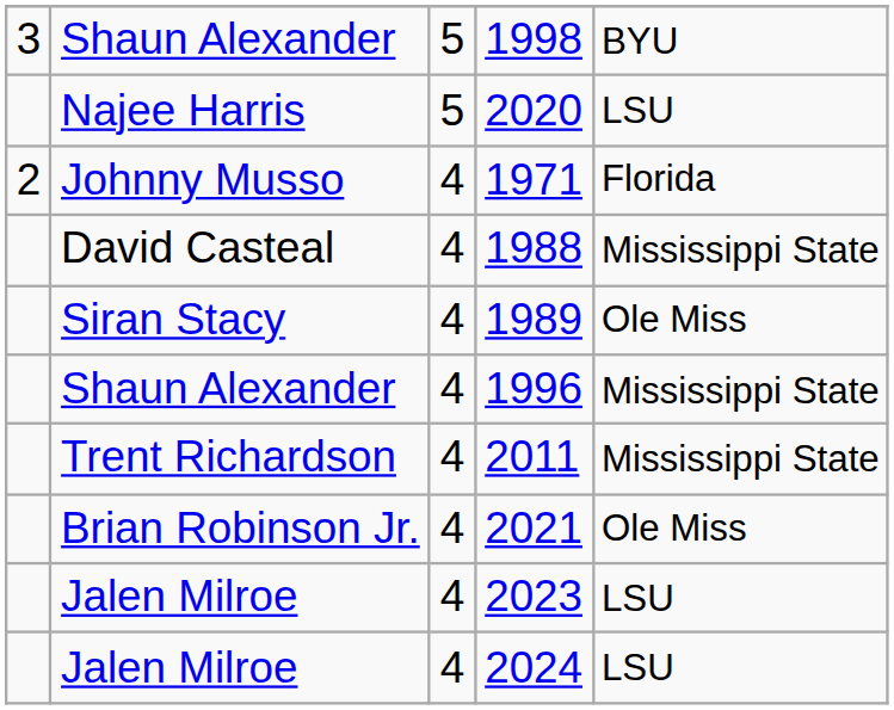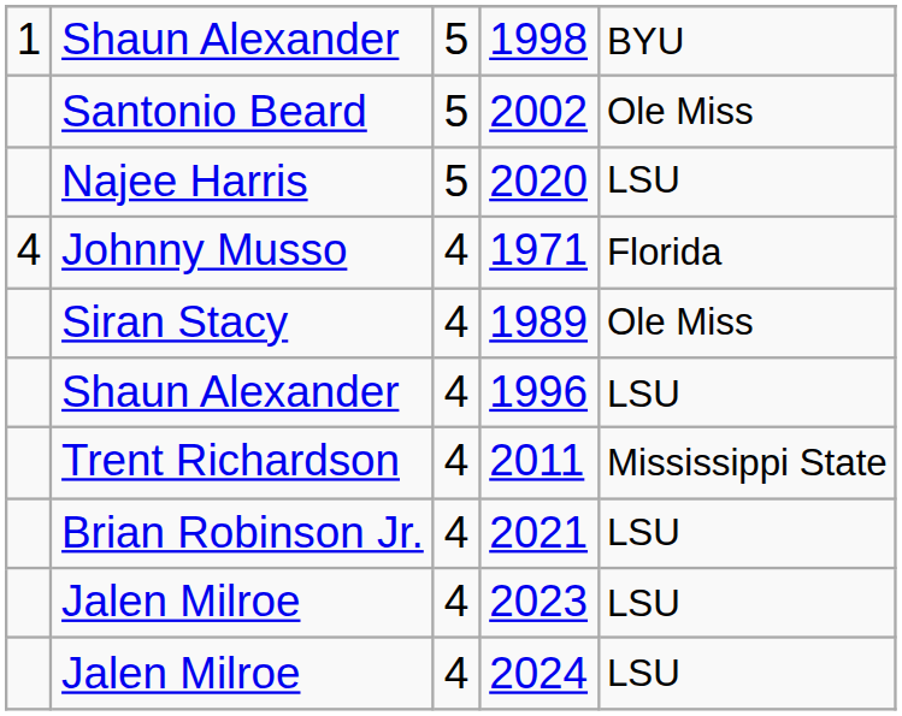 <table class="wikitable">
 <tr>
 </tr>
 <tr>
-<td>3</td>
+<td>1</td>
 <td><a href='#'>Shaun Alexander</a></td>
 <td>5</td>
 <td><a href='#'>1998</a></td>
 <td style="font-size:85%;">BYU</td>
+</tr>
+<tr>
+<td></td>
+<td><a href='#'>Santonio Beard</a></td>
+<td>5</td>
+<td><a href='#'>2002</a></td>
+<td style="font-size:85%;">Ole Miss</td>
 </tr>
 <tr>
 <td></td>
 <td><a href='#'>Najee Harris</a></td>
 <td>5</td>
 <td><a href='#'>2020</a></td>
 <td style="font-size:85%;">LSU</td>
 </tr>
 <tr>
-<td>2</td>
+<td>4</td>
 <td><a href='#'>Johnny Musso</a></td>
 <td>4</td>
 <td><a href='#'>1971</a></td>
 <td style="font-size:85%;">Florida</td>
-</tr>
-<tr>
-<td></td>
-<td>David Casteal</td>
-<td>4</td>
-<td><a href='#'>1988</a></td>
-<td style="font-size:85%;">Mississippi State</td>
 </tr>
 <tr>
 <td></td>
 <td><a href='#'>Siran Stacy</a></td>
 <td>4</td>
 <td><a href='#'>1989</a></td>
 <td style="font-size:85%;">Ole Miss</td>
 </tr>
 <tr>
 <td></td>
 <td><a href='#'>Shaun Alexander</a></td>
 <td>4</td>
 <td><a href='#'>1996</a></td>
-<td style="font-size:85%;">Mississippi State</td>
+<td style="font-size:85%;">LSU</td>
 </tr>
 <tr>
 <td></td>
 <td><a href='#'>Trent Richardson</a></td>
 <td>4</td>
 <td><a href='#'>2011</a></td>
 <td style="font-size:85%;">Mississippi State</td>
 </tr>
 <tr>
 <td></td>
 <td><a href='#'>Brian Robinson Jr.</a></td>
 <td>4</td>
 <td><a href='#'>2021</a></td>
-<td style="font-size:85%;">Ole Miss</td>
+<td style="font-size:85%;">LSU</td>
 </tr>
 <tr>
 <td></td>
 <td><a href='#'>Jalen Milroe</a></td>
 <td>4</td>
 <td><a href='#'>2023</a></td>
 <td style="font-size:85%;">LSU</td>
 </tr>
 <tr>
 <td></td>
 <td><a href='#'>Jalen Milroe</a></td>
 <td>4</td>
 <td><a href='#'>2024</a></td>
 <td style="font-size:85%;">LSU</td>
 </tr>
 </table>
